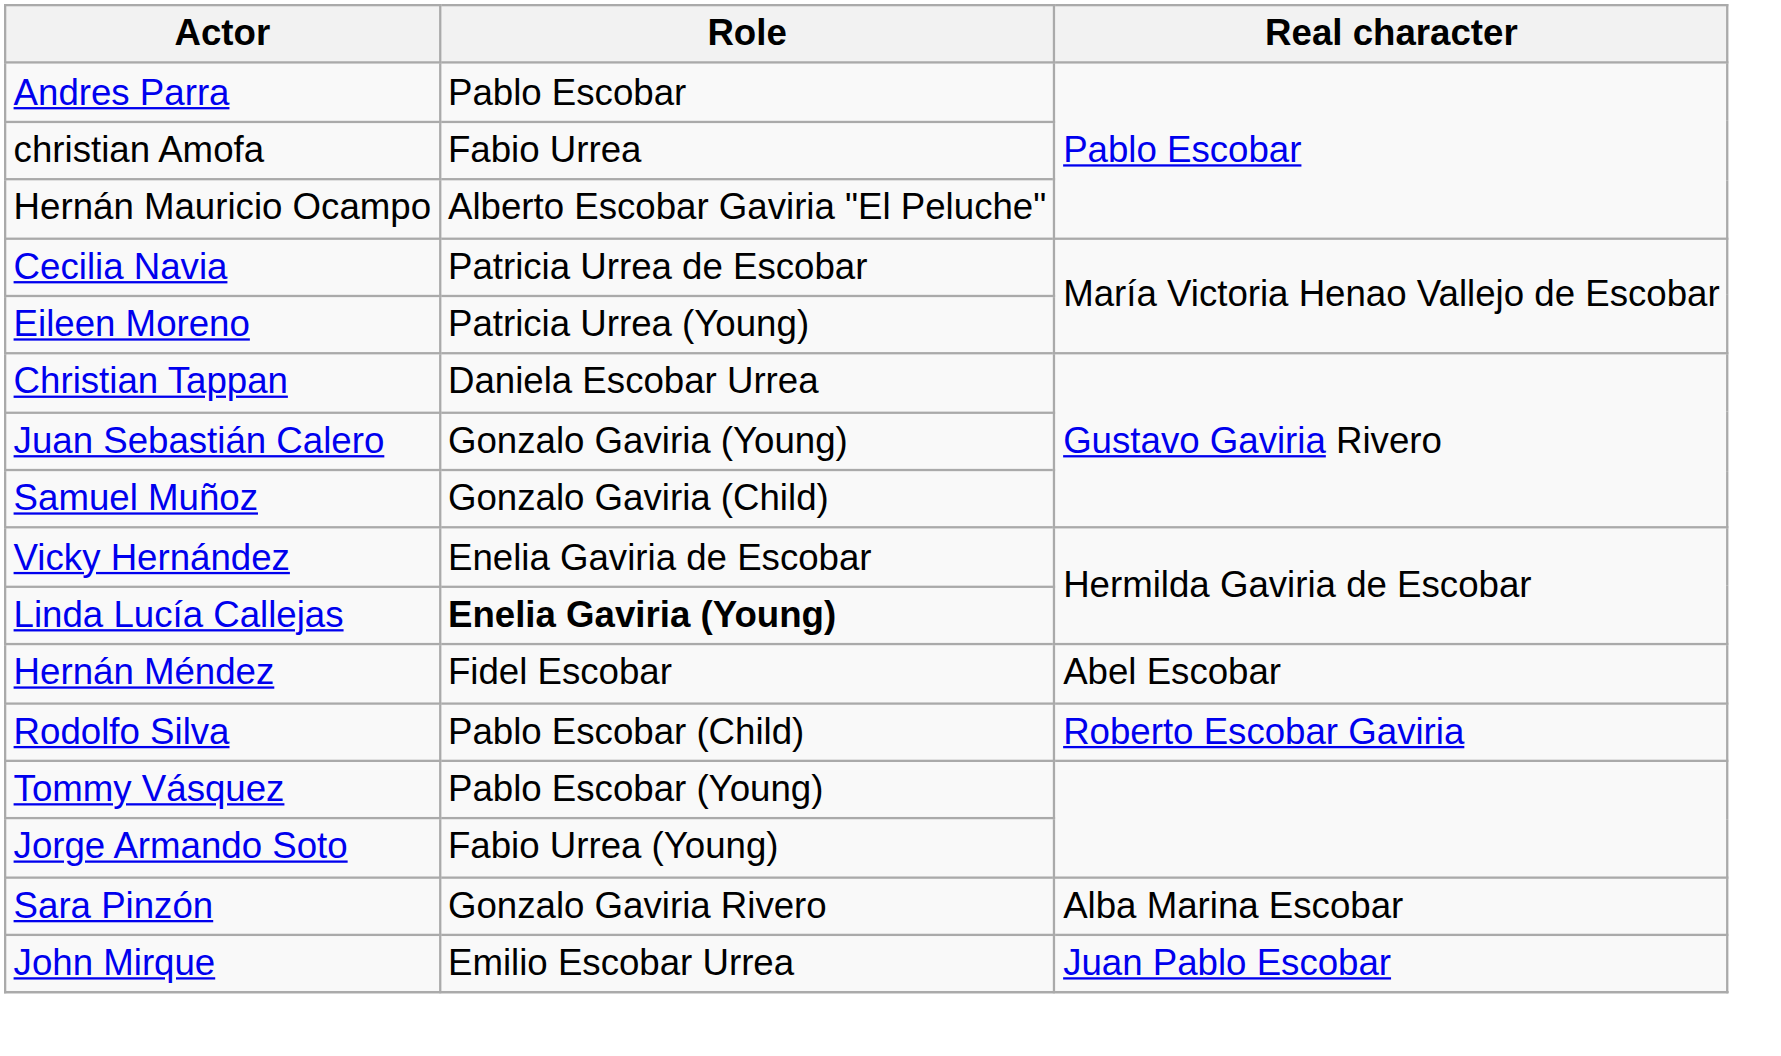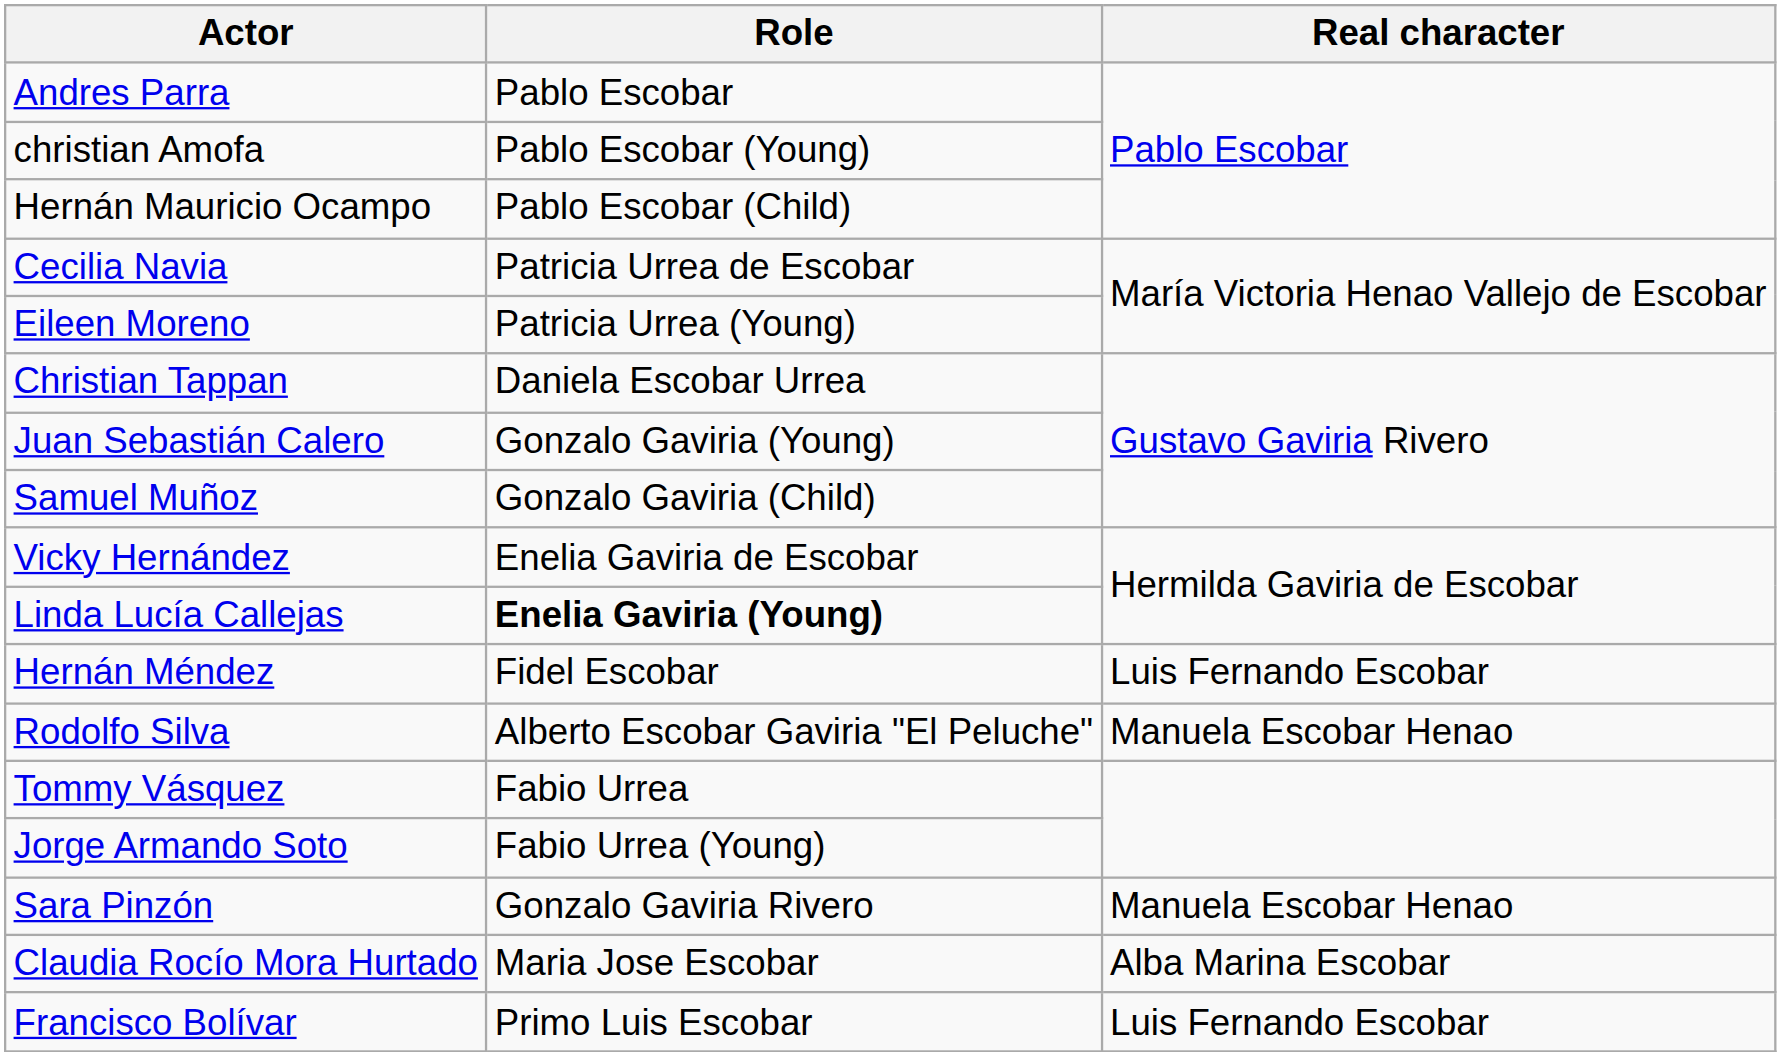 <table class="wikitable sortable">
 <tr>
 <th>Actor</th>
 <th>Role</th>
 <th>Real character</th>
 </tr>
 <tr>
 <td><a href='#'>Andres Parra </a></td>
 <td>Pablo Escobar</td>
 <td rowspan="3"><a href='#'>Pablo Escobar</a></td>
 </tr>
 <tr>
 <td>christian Amofa</td>
-<td>Fabio Urrea</td>
+<td>Pablo Escobar (Young)</td>
 </tr>
 <tr>
 <td>Hernán Mauricio Ocampo</td>
-<td>Alberto Escobar Gaviria "El Peluche"</td>
+<td>Pablo Escobar (Child)</td>
 </tr>
 <tr>
 <td><a href='#'>Cecilia Navia</a></td>
 <td>Patricia Urrea de Escobar</td>
 <td rowspan="2">María Victoria Henao Vallejo de Escobar</td>
 </tr>
 <tr>
 <td><a href='#'>Eileen Moreno</a></td>
 <td>Patricia Urrea (Young)</td>
 </tr>
 <tr>
 <td><a href='#'>Christian Tappan</a></td>
 <td>Daniela Escobar Urrea</td>
 <td rowspan="3"><a href='#'>Gustavo Gaviria</a> Rivero</td>
 </tr>
 <tr>
 <td><a href='#'>Juan Sebastián Calero</a></td>
 <td>Gonzalo Gaviria (Young)</td>
 </tr>
 <tr>
 <td><a href='#'>Samuel Muñoz</a></td>
 <td>Gonzalo Gaviria (Child)</td>
 </tr>
 <tr>
 <td><a href='#'>Vicky Hernández</a></td>
 <td>Enelia Gaviria de Escobar</td>
 <td rowspan="2">Hermilda Gaviria de Escobar</td>
 </tr>
 <tr>
 <td><a href='#'>Linda Lucía Callejas</a></td>
 <td><strong>Enelia Gaviria (Young)</strong></td>
 </tr>
 <tr>
 <td><a href='#'>Hernán Méndez</a></td>
 <td>Fidel Escobar</td>
-<td>Abel Escobar</td>
+<td>Luis Fernando Escobar</td>
 </tr>
 <tr>
 <td><a href='#'>Rodolfo Silva</a></td>
-<td>Pablo Escobar (Child)</td>
-<td><a href='#'>Roberto Escobar Gaviria</a></td>
+<td>Alberto Escobar Gaviria "El Peluche"</td>
+<td>Manuela Escobar Henao</td>
 </tr>
 <tr>
 <td><a href='#'>Tommy Vásquez</a></td>
-<td>Pablo Escobar (Young)</td>
+<td>Fabio Urrea</td>
 <td rowspan="2"></td>
 </tr>
 <tr>
 <td><a href='#'>Jorge Armando Soto</a></td>
 <td>Fabio Urrea (Young)</td>
 </tr>
 <tr>
 <td><a href='#'>Sara Pinzón</a></td>
 <td>Gonzalo Gaviria Rivero</td>
+<td>Manuela Escobar Henao</td>
+</tr>
+<tr>
+<td><a href='#'>Claudia Rocío Mora Hurtado</a></td>
+<td>Maria Jose Escobar</td>
 <td>Alba Marina Escobar</td>
 </tr>
 <tr>
-<td><a href='#'>John Mirque</a></td>
-<td>Emilio Escobar Urrea</td>
-<td><a href='#'>Juan Pablo Escobar</a></td>
+<td><a href='#'>Francisco Bolívar</a></td>
+<td>Primo Luis Escobar</td>
+<td>Luis Fernando Escobar</td>
 </tr>
 <tr>
 </tr>
 </table>
